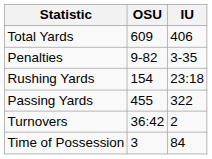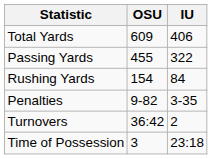 <table class="wikitable">
 <tr>
 <th>Statistic</th>
 <th>OSU</th>
 <th>IU</th>
 </tr>
 <tr>
 <td>Total Yards</td>
 <td>609</td>
 <td>406</td>
 </tr>
 <tr>
-<td>Penalties</td>
-<td>9-82</td>
-<td>3-35</td>
+<td>Passing Yards</td>
+<td>455</td>
+<td>322</td>
 </tr>
 <tr>
 <td>Rushing Yards</td>
 <td>154</td>
-<td>23:18</td>
+<td>84</td>
 </tr>
 <tr>
-<td>Passing Yards</td>
-<td>455</td>
-<td>322</td>
+<td>Penalties</td>
+<td>9-82</td>
+<td>3-35</td>
 </tr>
 <tr>
 <td>Turnovers</td>
 <td>36:42</td>
 <td>2</td>
 </tr>
 <tr>
 <td>Time of Possession</td>
 <td>3</td>
-<td>84</td>
+<td>23:18</td>
 </tr>
 </table>
